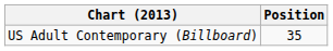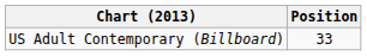 <table class="wikitable sortable">
 <tr>
 <th>Chart (2013)</th>
 <th>Position</th>
 </tr>
 <tr>
 <td>US Adult Contemporary (<em>Billboard</em>)</td>
-<td style="text-align:center;">35</td>
+<td style="text-align:center;">33</td>
 </tr>
 </table>
